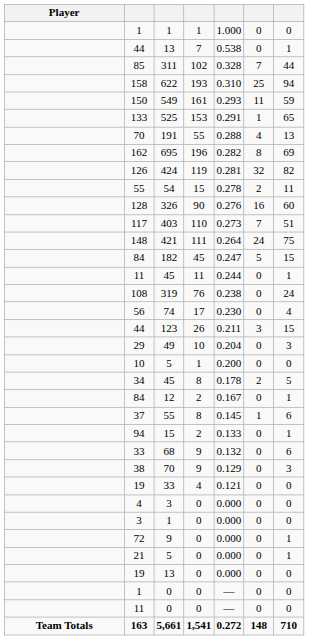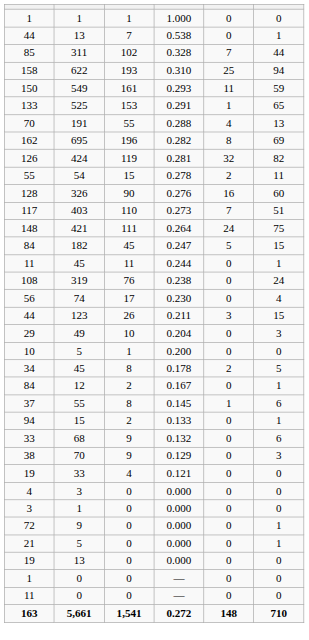 <table class="wikitable sortable" style="text-align:center;">
 <tr>
-<th width="40%">Player</th>
 <th width="10%"></th>
 <th width="10%"></th>
 <th width="10%"></th>
 <th width="10%"></th>
 <th width="10%"></th>
 <th width="10%"></th>
 </tr>
 <tr>
-<td></td>
 <td>1</td>
 <td>1</td>
 <td>1</td>
 <td>1.000</td>
 <td>0</td>
 <td>0</td>
 </tr>
 <tr>
-<td></td>
 <td>44</td>
 <td>13</td>
 <td>7</td>
 <td>0.538</td>
 <td>0</td>
 <td>1</td>
 </tr>
 <tr>
-<td></td>
 <td>85</td>
 <td>311</td>
 <td>102</td>
 <td>0.328</td>
 <td>7</td>
 <td>44</td>
 </tr>
 <tr>
-<td></td>
 <td>158</td>
 <td>622</td>
 <td>193</td>
 <td>0.310</td>
 <td>25</td>
 <td>94</td>
 </tr>
 <tr>
-<td></td>
 <td>150</td>
 <td>549</td>
 <td>161</td>
 <td>0.293</td>
 <td>11</td>
 <td>59</td>
 </tr>
 <tr>
-<td></td>
 <td>133</td>
 <td>525</td>
 <td>153</td>
 <td>0.291</td>
 <td>1</td>
 <td>65</td>
 </tr>
 <tr>
-<td></td>
 <td>70</td>
 <td>191</td>
 <td>55</td>
 <td>0.288</td>
 <td>4</td>
 <td>13</td>
 </tr>
 <tr>
-<td></td>
 <td>162</td>
 <td>695</td>
 <td>196</td>
 <td>0.282</td>
 <td>8</td>
 <td>69</td>
 </tr>
 <tr>
-<td></td>
 <td>126</td>
 <td>424</td>
 <td>119</td>
 <td>0.281</td>
 <td>32</td>
 <td>82</td>
 </tr>
 <tr>
-<td></td>
 <td>55</td>
 <td>54</td>
 <td>15</td>
 <td>0.278</td>
 <td>2</td>
 <td>11</td>
 </tr>
 <tr>
-<td></td>
 <td>128</td>
 <td>326</td>
 <td>90</td>
 <td>0.276</td>
 <td>16</td>
 <td>60</td>
 </tr>
 <tr>
-<td></td>
 <td>117</td>
 <td>403</td>
 <td>110</td>
 <td>0.273</td>
 <td>7</td>
 <td>51</td>
 </tr>
 <tr>
-<td></td>
 <td>148</td>
 <td>421</td>
 <td>111</td>
 <td>0.264</td>
 <td>24</td>
 <td>75</td>
 </tr>
 <tr>
-<td></td>
 <td>84</td>
 <td>182</td>
 <td>45</td>
 <td>0.247</td>
 <td>5</td>
 <td>15</td>
 </tr>
 <tr>
-<td></td>
 <td>11</td>
 <td>45</td>
 <td>11</td>
 <td>0.244</td>
 <td>0</td>
 <td>1</td>
 </tr>
 <tr>
-<td></td>
 <td>108</td>
 <td>319</td>
 <td>76</td>
 <td>0.238</td>
 <td>0</td>
 <td>24</td>
 </tr>
 <tr>
-<td></td>
 <td>56</td>
 <td>74</td>
 <td>17</td>
 <td>0.230</td>
 <td>0</td>
 <td>4</td>
 </tr>
 <tr>
-<td></td>
 <td>44</td>
 <td>123</td>
 <td>26</td>
 <td>0.211</td>
 <td>3</td>
 <td>15</td>
 </tr>
 <tr>
-<td></td>
 <td>29</td>
 <td>49</td>
 <td>10</td>
 <td>0.204</td>
 <td>0</td>
 <td>3</td>
 </tr>
 <tr>
-<td></td>
 <td>10</td>
 <td>5</td>
 <td>1</td>
 <td>0.200</td>
 <td>0</td>
 <td>0</td>
 </tr>
 <tr>
-<td></td>
 <td>34</td>
 <td>45</td>
 <td>8</td>
 <td>0.178</td>
 <td>2</td>
 <td>5</td>
 </tr>
 <tr>
-<td></td>
 <td>84</td>
 <td>12</td>
 <td>2</td>
 <td>0.167</td>
 <td>0</td>
 <td>1</td>
 </tr>
 <tr>
-<td></td>
 <td>37</td>
 <td>55</td>
 <td>8</td>
 <td>0.145</td>
 <td>1</td>
 <td>6</td>
 </tr>
 <tr>
-<td></td>
 <td>94</td>
 <td>15</td>
 <td>2</td>
 <td>0.133</td>
 <td>0</td>
 <td>1</td>
 </tr>
 <tr>
-<td></td>
 <td>33</td>
 <td>68</td>
 <td>9</td>
 <td>0.132</td>
 <td>0</td>
 <td>6</td>
 </tr>
 <tr>
-<td></td>
 <td>38</td>
 <td>70</td>
 <td>9</td>
 <td>0.129</td>
 <td>0</td>
 <td>3</td>
 </tr>
 <tr>
-<td></td>
 <td>19</td>
 <td>33</td>
 <td>4</td>
 <td>0.121</td>
 <td>0</td>
 <td>0</td>
 </tr>
 <tr>
-<td></td>
 <td>4</td>
 <td>3</td>
 <td>0</td>
 <td>0.000</td>
 <td>0</td>
 <td>0</td>
 </tr>
 <tr>
-<td></td>
 <td>3</td>
 <td>1</td>
 <td>0</td>
 <td>0.000</td>
 <td>0</td>
 <td>0</td>
 </tr>
 <tr>
-<td></td>
 <td>72</td>
 <td>9</td>
 <td>0</td>
 <td>0.000</td>
 <td>0</td>
 <td>1</td>
 </tr>
 <tr>
-<td></td>
 <td>21</td>
 <td>5</td>
 <td>0</td>
 <td>0.000</td>
 <td>0</td>
 <td>1</td>
 </tr>
 <tr>
-<td></td>
 <td>19</td>
 <td>13</td>
 <td>0</td>
 <td>0.000</td>
 <td>0</td>
 <td>0</td>
 </tr>
 <tr>
-<td></td>
 <td>1</td>
 <td>0</td>
 <td>0</td>
 <td>—</td>
 <td>0</td>
 <td>0</td>
 </tr>
 <tr>
-<td></td>
 <td>11</td>
 <td>0</td>
 <td>0</td>
 <td>—</td>
 <td>0</td>
 <td>0</td>
 </tr>
 <tr>
-<td><strong>Team Totals</strong></td>
 <td><strong>163</strong></td>
 <td><strong>5,661</strong></td>
 <td><strong>1,541</strong></td>
 <td><strong>0.272</strong></td>
 <td><strong>148</strong></td>
 <td><strong>710</strong></td>
 </tr>
 </table>
